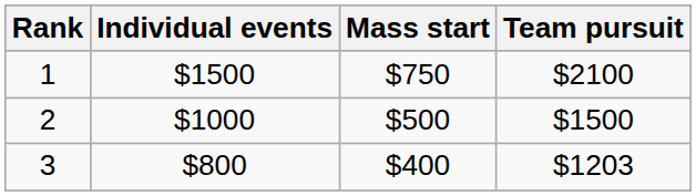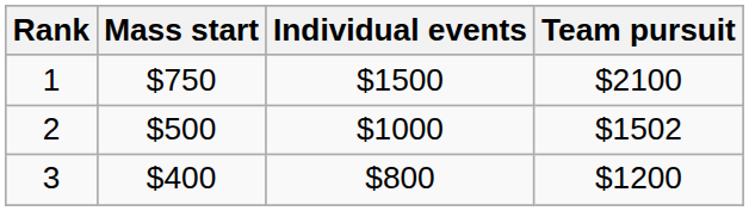 <table class="wikitable" border="1" style="text-align:center">
 <tr>
 <th>Rank</th>
+<th>Mass start</th>
 <th>Individual events</th>
-<th>Mass start</th>
 <th>Team pursuit</th>
 </tr>
 <tr>
 <td>1</td>
+<td>$750</td>
 <td>$1500</td>
-<td>$750</td>
 <td>$2100</td>
 </tr>
 <tr>
 <td>2</td>
+<td>$500</td>
 <td>$1000</td>
-<td>$500</td>
-<td>$1500</td>
+<td>$1502</td>
 </tr>
 <tr>
 <td>3</td>
+<td>$400</td>
 <td>$800</td>
-<td>$400</td>
-<td>$1203</td>
+<td>$1200</td>
 </tr>
 </table>
